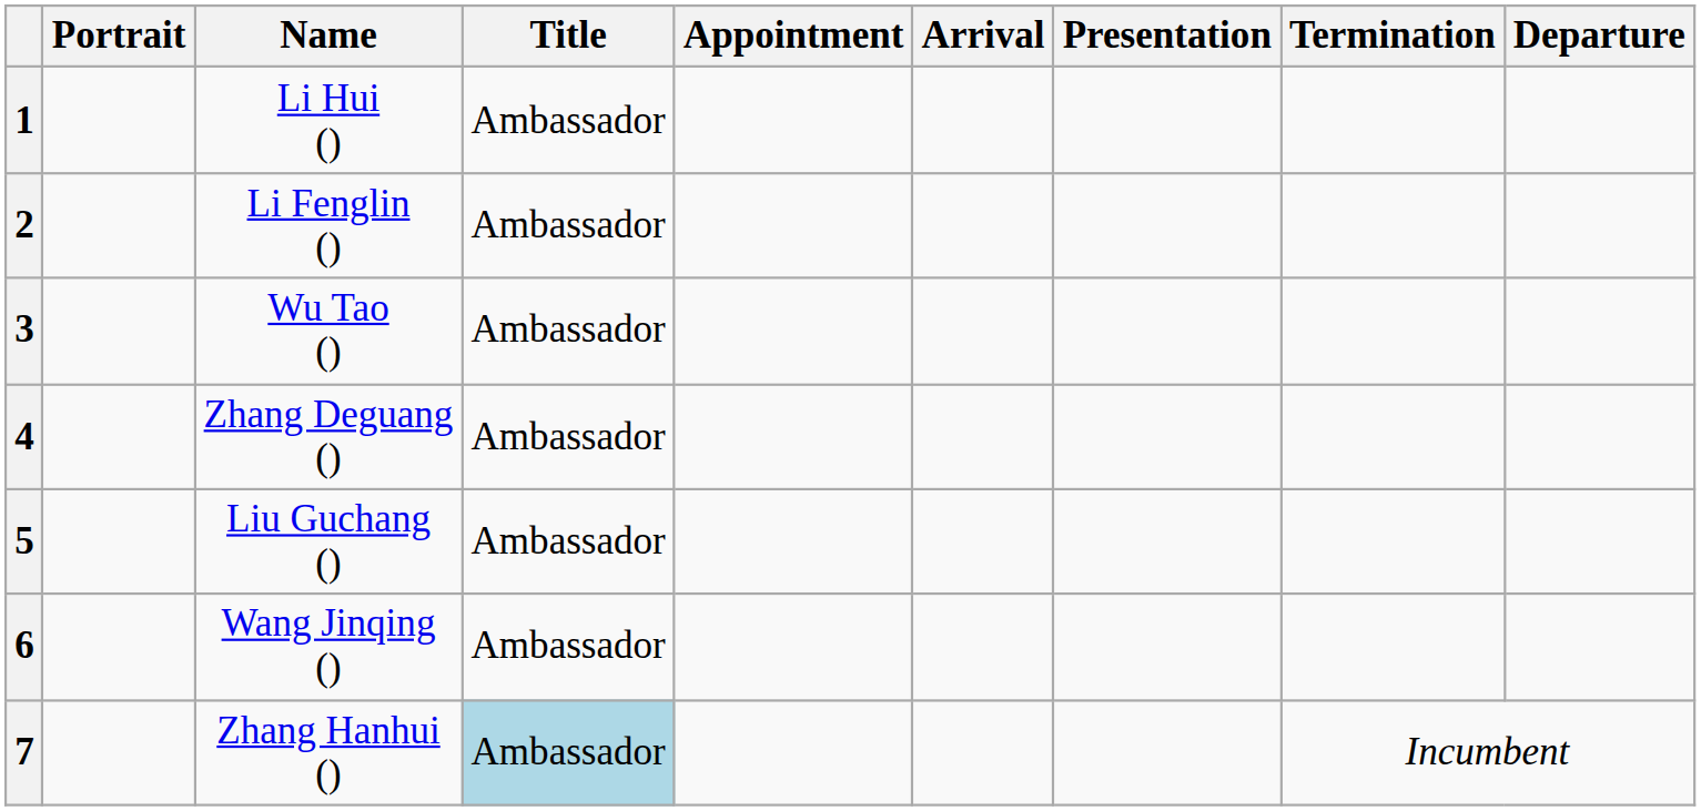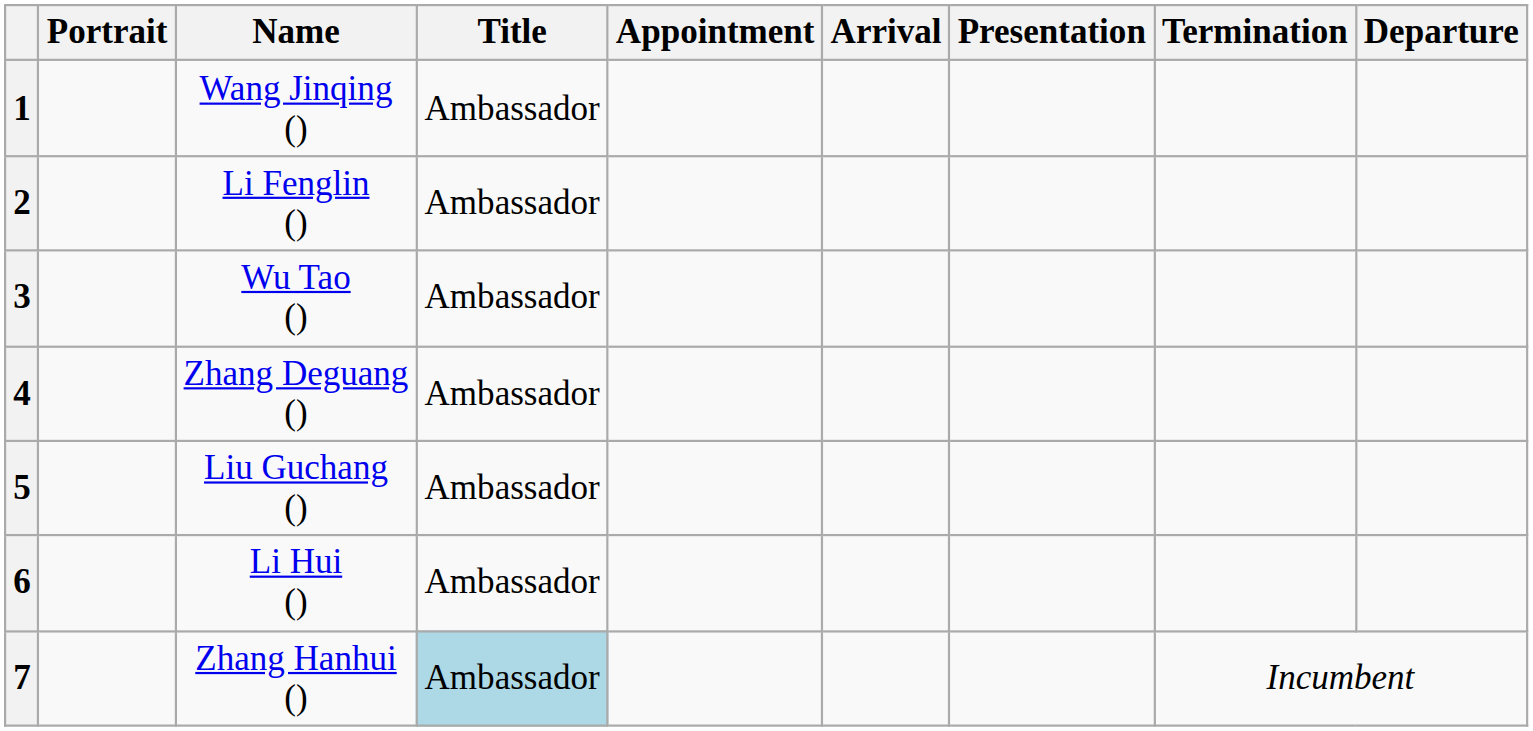 <table class="wikitable sortable" style="text-align:center;">
 <tr>
 <th></th>
 <th class="unsortable">Portrait</th>
 <th>Name</th>
 <th>Title</th>
 <th>Appointment</th>
 <th>Arrival</th>
 <th>Presentation</th>
 <th>Termination</th>
 <th>Departure</th>
 </tr>
 <tr>
 <th scope=row>1</th>
 <td></td>
-<td><a href='#'>Li Hui</a><br>()</td>
+<td><a href='#'>Wang Jinqing</a><br>()</td>
 <td>Ambassador</td>
 <td></td>
 <td></td>
 <td></td>
 <td></td>
 <td></td>
 </tr>
 <tr>
 <th scope=row>2</th>
 <td></td>
 <td><a href='#'>Li Fenglin</a><br>()</td>
 <td>Ambassador</td>
 <td></td>
 <td></td>
 <td></td>
 <td></td>
 <td></td>
 </tr>
 <tr>
 <th scope=row>3</th>
 <td></td>
 <td><a href='#'>Wu Tao</a> <br>()</td>
 <td>Ambassador</td>
 <td></td>
 <td></td>
 <td></td>
 <td></td>
 <td></td>
 </tr>
 <tr>
 <th scope=row>4</th>
 <td></td>
 <td><a href='#'>Zhang Deguang</a><br>()</td>
 <td>Ambassador</td>
 <td></td>
 <td></td>
 <td></td>
 <td></td>
 <td></td>
 </tr>
 <tr>
 <th scope=row>5</th>
 <td></td>
 <td><a href='#'>Liu Guchang</a><br>()</td>
 <td>Ambassador</td>
 <td></td>
 <td></td>
 <td></td>
 <td></td>
 <td></td>
 </tr>
 <tr>
 <th scope=row>6</th>
 <td></td>
-<td><a href='#'>Wang Jinqing</a><br>()</td>
+<td><a href='#'>Li Hui</a><br>()</td>
 <td>Ambassador</td>
 <td></td>
 <td></td>
 <td></td>
 <td></td>
 <td></td>
 </tr>
 <tr>
 <th scope=row>7</th>
 <td></td>
 <td><a href='#'>Zhang Hanhui</a><br>()</td>
 <td style="background: lightblue;">Ambassador</td>
 <td></td>
 <td></td>
 <td></td>
 <td colspan=2><em>Incumbent</em></td>
 </tr>
 </table>
